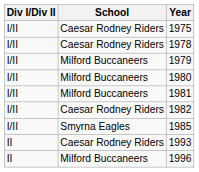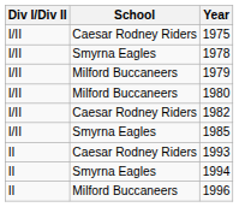 <table class="wikitable" style="float:left;">
 <tr style="white-space:nowrap;">
 <th>Div I/Div II</th>
 <th>School</th>
 <th>Year</th>
 </tr>
 <tr>
 <td>I/II</td>
 <td>Caesar Rodney Riders</td>
 <td>1975</td>
 </tr>
 <tr>
 <td>I/II</td>
-<td>Caesar Rodney Riders</td>
+<td>Smyrna Eagles</td>
 <td>1978</td>
 </tr>
 <tr>
 <td>I/II</td>
 <td>Milford Buccaneers</td>
 <td>1979</td>
 </tr>
 <tr>
 <td>I/II</td>
 <td>Milford Buccaneers</td>
 <td>1980</td>
-</tr>
-<tr>
-<td>I/II</td>
-<td>Milford Buccaneers</td>
-<td>1981</td>
 </tr>
 <tr>
 <td>I/II</td>
 <td>Caesar Rodney Riders</td>
 <td>1982</td>
 </tr>
 <tr>
 <td>I/II</td>
 <td>Smyrna Eagles</td>
 <td>1985</td>
 </tr>
 <tr>
 <td>II</td>
 <td>Caesar Rodney Riders</td>
 <td>1993</td>
 </tr>
 <tr>
 <td>II</td>
+<td>Smyrna Eagles</td>
+<td>1994</td>
+</tr>
+<tr>
+<td>II</td>
 <td>Milford Buccaneers</td>
 <td>1996</td>
 </tr>
 </table>
